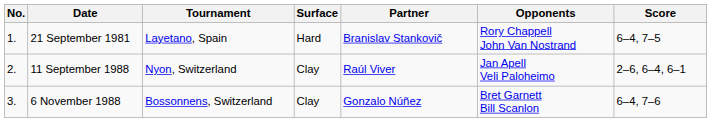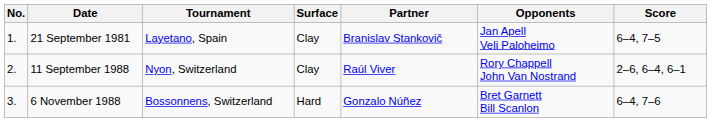 <table class="sortable wikitable" style=font-size:97%>
 <tr>
 <th style="width:20px" class="unsortable">No.</th>
 <th style="width:150px">Date</th>
 <th style="width:200px">Tournament</th>
 <th style="width:50px">Surface</th>
 <th style="width:180px">Partner</th>
 <th style="width:180px">Opponents</th>
 <th style="width:120px" class="unsortable">Score</th>
 </tr>
 <tr>
 <td>1.</td>
 <td>21 September 1981</td>
 <td><a href='#'>Layetano</a>, Spain</td>
-<td>Hard</td>
+<td>Clay</td>
 <td> <a href='#'>Branislav Stankovič</a></td>
-<td> <a href='#'>Rory Chappell</a><br> <a href='#'>John Van Nostrand</a></td>
+<td> <a href='#'>Jan Apell</a><br> <a href='#'>Veli Paloheimo</a></td>
 <td>6–4, 7–5</td>
 </tr>
 <tr>
 <td>2.</td>
 <td>11 September 1988</td>
 <td><a href='#'>Nyon</a>, Switzerland</td>
 <td>Clay</td>
 <td> <a href='#'>Raúl Viver</a></td>
-<td> <a href='#'>Jan Apell</a><br> <a href='#'>Veli Paloheimo</a></td>
+<td> <a href='#'>Rory Chappell</a><br> <a href='#'>John Van Nostrand</a></td>
 <td>2–6, 6–4, 6–1</td>
 </tr>
 <tr>
 <td>3.</td>
 <td>6 November 1988</td>
 <td><a href='#'>Bossonnens</a>, Switzerland</td>
-<td>Clay</td>
+<td>Hard</td>
 <td> <a href='#'>Gonzalo Núñez</a></td>
 <td> <a href='#'>Bret Garnett</a><br> <a href='#'>Bill Scanlon</a></td>
 <td>6–4, 7–6</td>
 </tr>
 </table>
